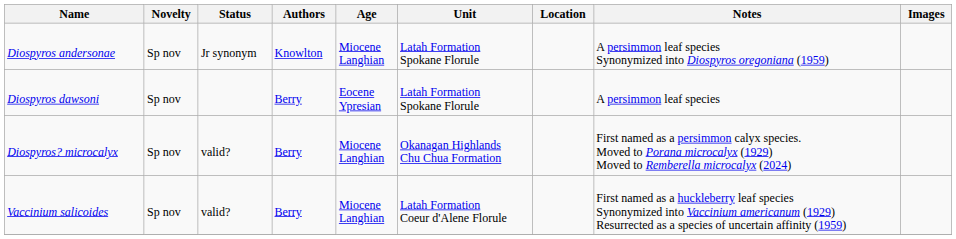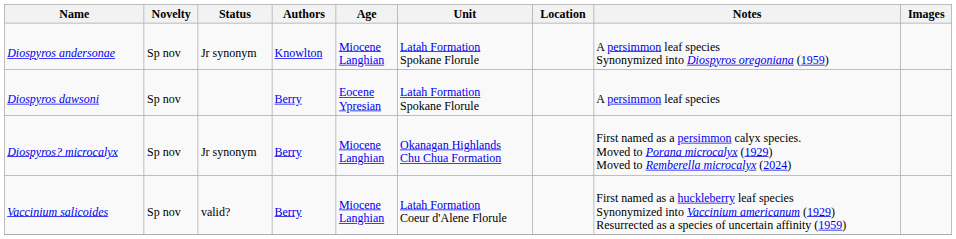 <table class="wikitable sortable" align="center" width="100%">
 <tr>
 <th>Name</th>
 <th>Novelty</th>
 <th>Status</th>
 <th>Authors</th>
 <th>Age</th>
 <th>Unit</th>
 <th>Location</th>
 <th>Notes</th>
 <th>Images</th>
 </tr>
 <tr>
 <td><br><em><a href='#'>Diospyros andersonae</a></em></td>
 <td><br>Sp nov</td>
 <td><br>Jr synonym</td>
 <td><br><a href='#'>Knowlton</a></td>
 <td><br><a href='#'>Miocene</a><br><a href='#'>Langhian</a></td>
 <td><br><a href='#'>Latah Formation</a><br>Spokane Florule</td>
 <td><br><br></td>
 <td><br>A <a href='#'>persimmon</a> leaf species<br>Synonymized into <em><a href='#'>Diospyros oregoniana</a></em> (<a href='#'>1959</a>)</td>
 <td><br></td>
 </tr>
 <tr>
 <td><br><em><a href='#'>Diospyros dawsoni</a></em></td>
 <td><br>Sp nov</td>
 <td></td>
 <td><br><a href='#'>Berry</a></td>
 <td><br><a href='#'>Eocene</a><br><a href='#'>Ypresian</a></td>
 <td><br><a href='#'>Latah Formation</a><br>Spokane Florule</td>
 <td><br><br></td>
 <td><br>A <a href='#'>persimmon</a> leaf species</td>
 <td></td>
 </tr>
 <tr>
 <td><br><em><a href='#'>Diospyros? microcalyx</a></em></td>
 <td><br>Sp nov</td>
-<td><br>valid?</td>
+<td><br>Jr synonym</td>
 <td><br><a href='#'>Berry</a></td>
 <td><br><a href='#'>Miocene</a><br><a href='#'>Langhian</a></td>
 <td><br><a href='#'>Okanagan Highlands</a><br><a href='#'>Chu Chua Formation</a></td>
 <td><br><br></td>
 <td><br>First named as a <a href='#'>persimmon</a> calyx species.<br>Moved to <em><a href='#'>Porana microcalyx</a></em> (<a href='#'>1929</a>)<br>Moved to <em><a href='#'>Remberella microcalyx</a></em> (<a href='#'>2024</a>)</td>
 <td><br></td>
 </tr>
 <tr>
 <td><br><em><a href='#'>Vaccinium salicoides</a></em></td>
 <td><br>Sp nov</td>
 <td><br>valid?</td>
 <td><br><a href='#'>Berry</a></td>
 <td><br><a href='#'>Miocene</a><br><a href='#'>Langhian</a></td>
 <td><br><a href='#'>Latah Formation</a><br>Coeur d'Alene Florule</td>
 <td><br><br></td>
 <td><br>First named as a <a href='#'>huckleberry</a> leaf species<br>Synonymized into <em><a href='#'>Vaccinium americanum</a></em> (<a href='#'>1929</a>)<br> Resurrected as a species of uncertain affinity (<a href='#'>1959</a>)</td>
 <td><br></td>
 </tr>
 <tr>
 </tr>
 </table>
